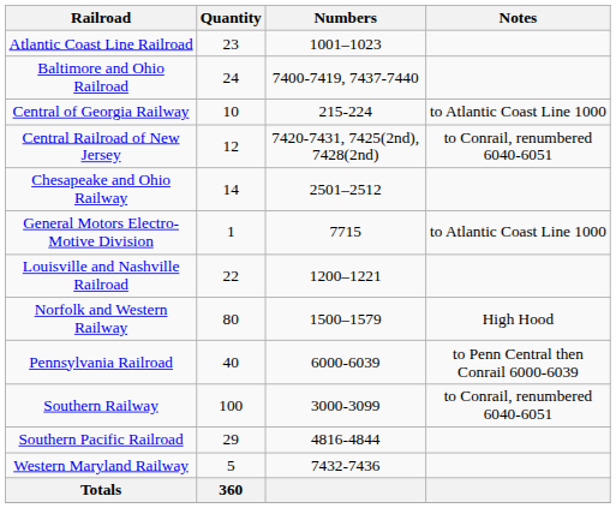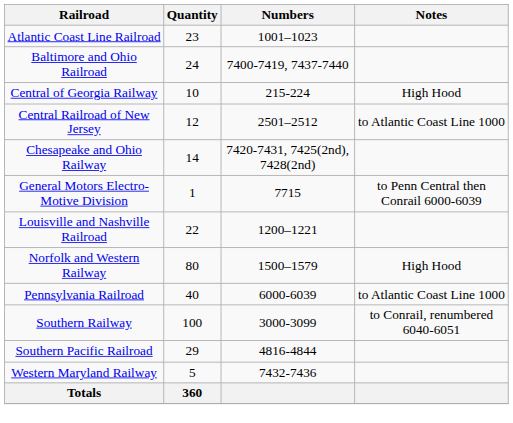 <table class="wikitable">
 <tr>
 <th>Railroad</th>
 <th>Quantity</th>
 <th>Numbers</th>
 <th>Notes</th>
 </tr>
 <tr align = "center">
 <td><a href='#'>Atlantic Coast Line Railroad</a></td>
 <td>23</td>
 <td>1001–1023</td>
 <td></td>
 </tr>
 <tr align = "center">
 <td><a href='#'>Baltimore and Ohio Railroad</a></td>
 <td>24</td>
 <td>7400-7419, 7437-7440</td>
 <td></td>
 </tr>
 <tr align = "center">
 <td><a href='#'>Central of Georgia Railway</a></td>
 <td>10</td>
 <td>215-224</td>
-<td>to Atlantic Coast Line 1000</td>
+<td>High Hood</td>
 </tr>
 <tr align = "center">
 <td><a href='#'>Central Railroad of New Jersey</a></td>
 <td>12</td>
-<td>7420-7431, 7425(2nd), 7428(2nd)</td>
-<td>to Conrail, renumbered 6040-6051</td>
+<td>2501–2512</td>
+<td>to Atlantic Coast Line 1000</td>
 </tr>
 <tr align = "center">
 <td><a href='#'>Chesapeake and Ohio Railway</a></td>
 <td>14</td>
-<td>2501–2512</td>
+<td>7420-7431, 7425(2nd), 7428(2nd)</td>
 <td></td>
 </tr>
 <tr align = "center">
 <td><a href='#'>General Motors Electro-Motive Division</a></td>
 <td>1</td>
 <td>7715</td>
-<td>to Atlantic Coast Line 1000</td>
+<td>to Penn Central then Conrail 6000-6039</td>
 </tr>
 <tr align = "center">
 <td><a href='#'>Louisville and Nashville Railroad</a></td>
 <td>22</td>
 <td>1200–1221</td>
 <td></td>
 </tr>
 <tr align = "center">
 <td><a href='#'>Norfolk and Western Railway</a></td>
 <td>80</td>
 <td>1500–1579</td>
 <td>High Hood</td>
 </tr>
 <tr align = "center">
 <td><a href='#'>Pennsylvania Railroad</a></td>
 <td>40</td>
 <td>6000-6039</td>
-<td>to Penn Central then Conrail 6000-6039</td>
+<td>to Atlantic Coast Line 1000</td>
 </tr>
 <tr align = "center">
 <td><a href='#'>Southern Railway</a></td>
 <td>100</td>
 <td>3000-3099</td>
 <td>to Conrail, renumbered 6040-6051</td>
 </tr>
 <tr align = "center">
 <td><a href='#'>Southern Pacific Railroad</a></td>
 <td>29</td>
 <td>4816-4844</td>
 <td></td>
 </tr>
 <tr align = "center">
 <td><a href='#'>Western Maryland Railway</a></td>
 <td>5</td>
 <td>7432-7436</td>
 <td></td>
 </tr>
 <tr align = "center">
 <th>Totals</th>
 <th>360</th>
 <th></th>
 <th></th>
 </tr>
 <tr align = "center">
 </tr>
 </table>
